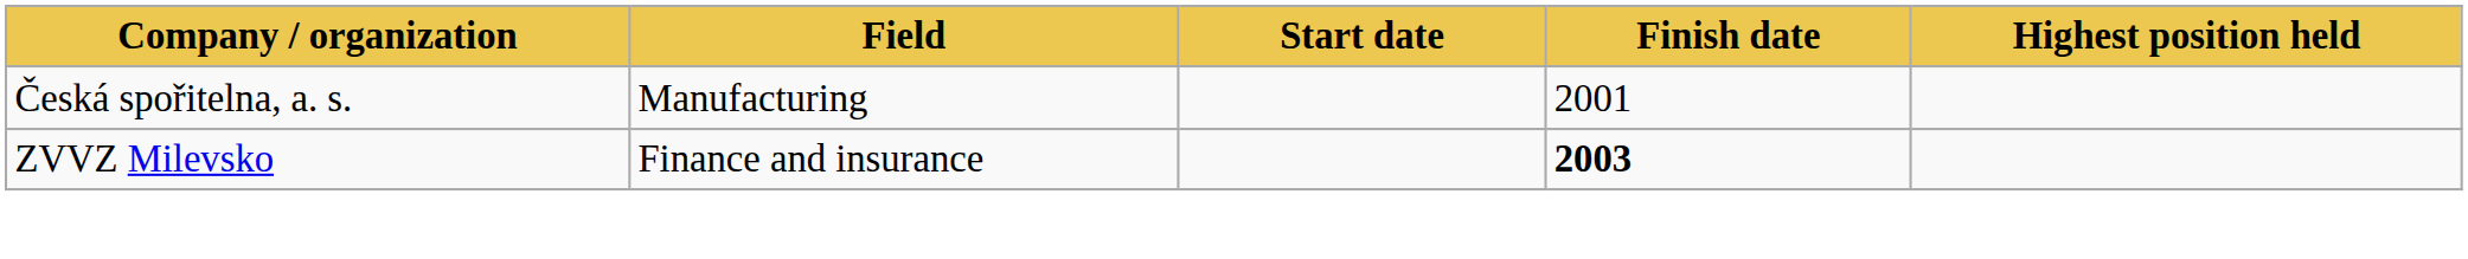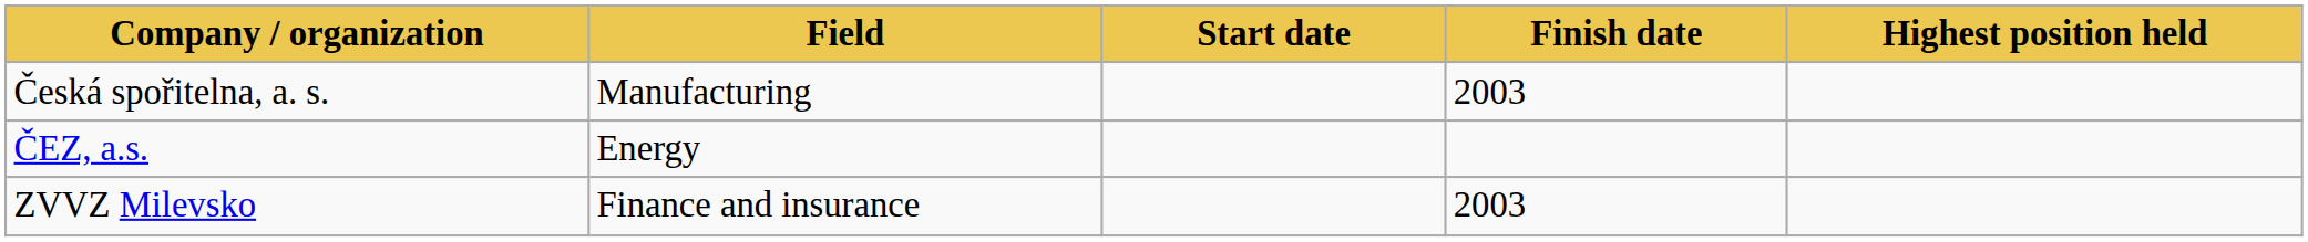 <table class="wikitable sortable">
 <tr>
 <th style="width: 17%; background: #ecc850;">Company / organization</th>
 <th style="width: 15%; background: #ecc850;">Field</th>
 <th style="width: 10%; background: #ecc850;">Start date</th>
 <th style="width: 10%; background: #ecc850;">Finish date</th>
 <th style="width: 15%; background: #ecc850;">Highest position held</th>
 </tr>
 <tr>
 <td>Česká spořitelna, a. s.</td>
 <td>Manufacturing</td>
 <td></td>
-<td>2001</td>
+<td>2003</td>
+<td></td>
+</tr>
+<tr>
+<td><a href='#'>ČEZ, a.s.</a></td>
+<td>Energy</td>
+<td></td>
+<td></td>
 <td></td>
 </tr>
 <tr>
 <td>ZVVZ <a href='#'>Milevsko</a></td>
 <td>Finance and insurance</td>
 <td></td>
-<td><strong>2003</strong></td>
+<td>2003</td>
 <td></td>
 </tr>
 </table>
